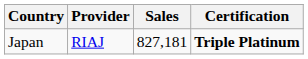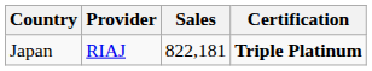 <table class="wikitable" border="1">
 <tr>
 <th>Country</th>
 <th>Provider</th>
 <th>Sales</th>
 <th>Certification</th>
 </tr>
 <tr>
 <td>Japan</td>
 <td><a href='#'>RIAJ</a></td>
-<td>827,181</td>
+<td>822,181</td>
 <td><strong>Triple Platinum</strong></td>
 </tr>
 </table>
